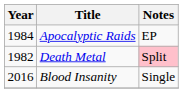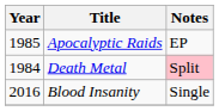 <table class="wikitable">
 <tr>
 <th>Year</th>
 <th>Title</th>
 <th>Notes</th>
 </tr>
 <tr>
-<td>1984</td>
+<td>1985</td>
 <td><em><a href='#'>Apocalyptic Raids</a></em></td>
 <td>EP</td>
 </tr>
 <tr>
-<td>1982</td>
+<td>1984</td>
 <td><em><a href='#'>Death Metal</a></em></td>
 <td style="background: pink;">Split</td>
 </tr>
 <tr>
 <td>2016</td>
 <td><em>Blood Insanity</em></td>
 <td>Single</td>
 </tr>
 <tr>
 </tr>
 </table>
